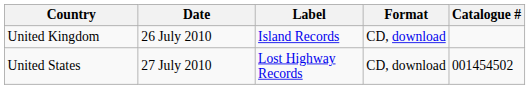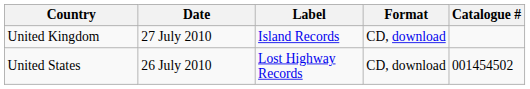 <table class="wikitable">
 <tr>
 <th style="width:150px;">Country</th>
 <th style="width:130px;">Date</th>
 <th style="width:120px;">Label</th>
 <th>Format</th>
 <th>Catalogue #</th>
 </tr>
 <tr>
 <td>United Kingdom</td>
-<td>26 July 2010</td>
+<td>27 July 2010</td>
 <td><a href='#'>Island Records</a></td>
 <td>CD, <a href='#'>download</a></td>
 <td></td>
 </tr>
 <tr>
 <td>United States</td>
-<td>27 July 2010</td>
+<td>26 July 2010</td>
 <td><a href='#'>Lost Highway Records</a></td>
 <td>CD, download</td>
 <td>001454502</td>
 </tr>
 </table>
